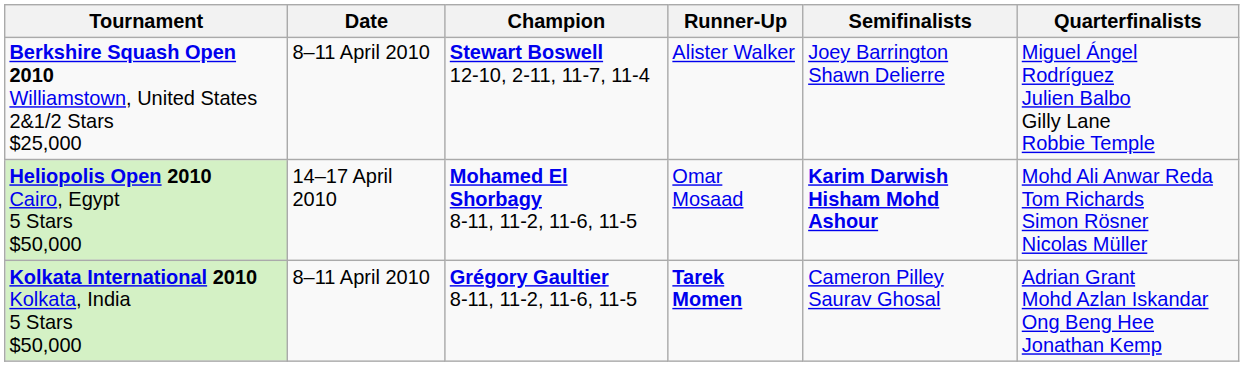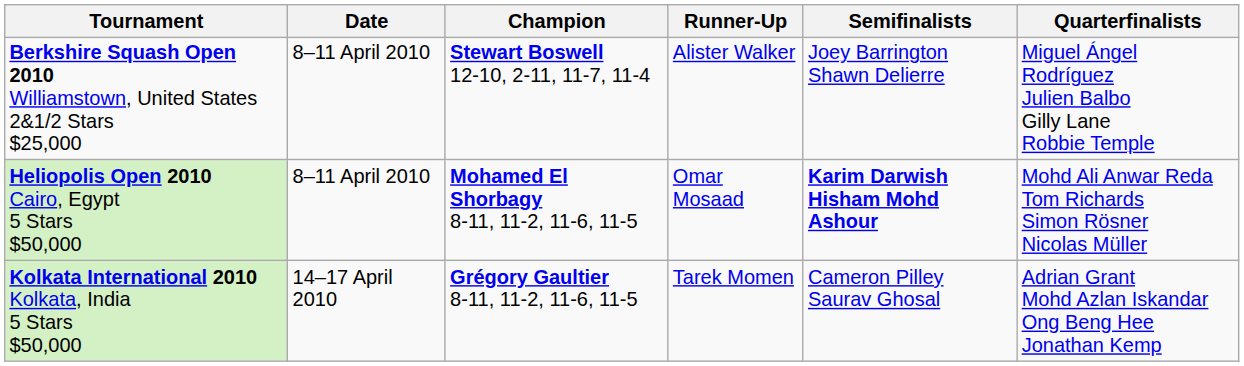 <table class="wikitable" style="font-size:88%">
 <tr>
 <th>Tournament</th>
 <th>Date</th>
 <th>Champion</th>
 <th>Runner-Up</th>
 <th>Semifinalists</th>
 <th>Quarterfinalists</th>
 </tr>
 <tr valign=top>
 <td><strong><a href='#'>Berkshire Squash Open</a> 2010</strong><br> <a href='#'>Williamstown</a>, United States<br>2&1/2 Stars<br>$25,000</td>
 <td>8–11 April 2010</td>
 <td> <strong><a href='#'>Stewart Boswell</a></strong><br>12-10, 2-11, 11-7, 11-4</td>
 <td> <a href='#'>Alister Walker</a></td>
 <td> <a href='#'>Joey Barrington</a><br> <a href='#'>Shawn Delierre</a></td>
 <td> <a href='#'>Miguel Ángel Rodríguez</a><br> <a href='#'>Julien Balbo</a><br> Gilly Lane<br> <a href='#'>Robbie Temple</a></td>
 </tr>
 <tr valign=top>
 <td style="background:#D4F1C5;"><strong><a href='#'>Heliopolis Open</a> 2010</strong><br> <a href='#'>Cairo</a>, Egypt<br>5 Stars<br>$50,000</td>
-<td>14–17 April 2010</td>
+<td>8–11 April 2010</td>
 <td> <strong><a href='#'>Mohamed El Shorbagy</a></strong><br>8-11, 11-2, 11-6, 11-5</td>
 <td> <a href='#'>Omar Mosaad</a></td>
 <td><strong> <a href='#'>Karim Darwish</a><br> <a href='#'>Hisham Mohd Ashour</a></strong></td>
 <td> <a href='#'>Mohd Ali Anwar Reda</a><br> <a href='#'>Tom Richards</a><br> <a href='#'>Simon Rösner</a><br> <a href='#'>Nicolas Müller</a></td>
 </tr>
 <tr valign=top>
 <td style="background:#D4F1C5;"><strong><a href='#'>Kolkata International</a> 2010</strong><br> <a href='#'>Kolkata</a>, India<br>5 Stars<br>$50,000</td>
-<td>8–11 April 2010</td>
+<td>14–17 April 2010</td>
 <td> <strong><a href='#'>Grégory Gaultier</a></strong><br>8-11, 11-2, 11-6, 11-5</td>
-<td><strong> <a href='#'>Tarek Momen</a></strong></td>
+<td> <a href='#'>Tarek Momen</a></td>
 <td> <a href='#'>Cameron Pilley</a><br> <a href='#'>Saurav Ghosal</a></td>
 <td> <a href='#'>Adrian Grant</a><br> <a href='#'>Mohd Azlan Iskandar</a><br> <a href='#'>Ong Beng Hee</a><br> <a href='#'>Jonathan Kemp</a></td>
 </tr>
 </table>
